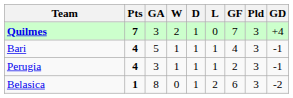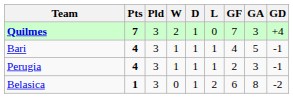 <table class=wikitable style="text-align:center">
 <tr>
 <th width=165>Team</th>
 <th width=20>Pts</th>
-<th width=20>GA</th>
+<th width=20>Pld</th>
 <th width=20>W</th>
 <th width=20>D</th>
 <th width=20>L</th>
 <th width=20>GF</th>
-<th width=20>Pld</th>
+<th width=20>GA</th>
 <th width=20>GD</th>
 </tr>
 <tr style="background:#ccffcc">
 <td style="text-align:left"><strong> <a href='#'>Quilmes</a></strong></td>
 <td><strong>7</strong></td>
 <td>3</td>
 <td>2</td>
 <td>1</td>
 <td>0</td>
 <td>7</td>
 <td>3</td>
 <td>+4</td>
 </tr>
 <tr>
 <td style="text-align:left"> <a href='#'>Bari</a></td>
 <td><strong>4</strong></td>
-<td>5</td>
+<td>3</td>
 <td>1</td>
 <td>1</td>
 <td>1</td>
 <td>4</td>
-<td>3</td>
+<td>5</td>
 <td>-1</td>
 </tr>
 <tr>
 <td style="text-align:left"> <a href='#'>Perugia</a></td>
 <td><strong>4</strong></td>
 <td>3</td>
 <td>1</td>
 <td>1</td>
 <td>1</td>
 <td>2</td>
 <td>3</td>
 <td>-1</td>
 </tr>
 <tr>
 <td style="text-align:left"> <a href='#'>Belasica</a></td>
 <td><strong>1</strong></td>
-<td>8</td>
+<td>3</td>
 <td>0</td>
 <td>1</td>
 <td>2</td>
 <td>6</td>
-<td>3</td>
+<td>8</td>
 <td>-2</td>
 </tr>
 </table>
